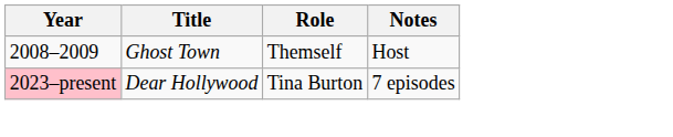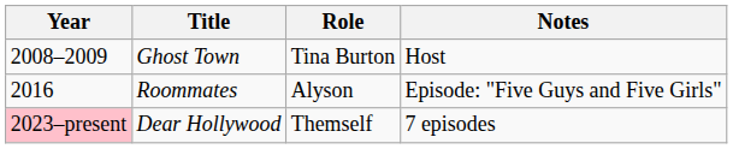 <table class="wikitable sortable">
 <tr>
 <th>Year</th>
 <th>Title</th>
 <th>Role</th>
 <th class="unsortable">Notes</th>
 </tr>
 <tr>
 <td>2008–2009</td>
 <td><em>Ghost Town</em></td>
-<td>Themself</td>
+<td>Tina Burton</td>
 <td>Host</td>
+</tr>
+<tr>
+<td>2016</td>
+<td><em>Roommates</em></td>
+<td>Alyson</td>
+<td>Episode: "Five Guys and Five Girls"</td>
 </tr>
 <tr>
 <td style="background: pink;">2023–present</td>
 <td><em>Dear Hollywood</em></td>
-<td>Tina Burton</td>
+<td>Themself</td>
 <td>7 episodes</td>
 </tr>
 </table>
